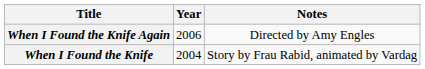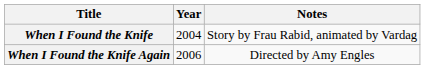 <table class="wikitable plainrowheaders" style="text-align:center;">
 <tr>
 <th scope="col">Title</th>
 <th scope="col">Year</th>
 <th scope="col">Notes</th>
 </tr>
 <tr>
+<th scope="row"><em>When I Found the Knife</em></th>
+<td>2004</td>
+<td>Story by Frau Rabid, animated by Vardag</td>
+</tr>
+<tr>
 <th scope="row"><em>When I Found the Knife Again</em></th>
 <td>2006</td>
 <td>Directed by Amy Engles</td>
 </tr>
-<tr>
-<th scope="row"><em>When I Found the Knife</em></th>
-<td>2004</td>
-<td>Story by Frau Rabid, animated by Vardag</td>
-</tr>
 </table>
